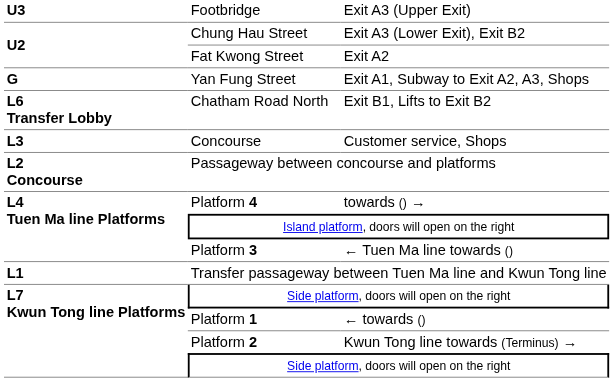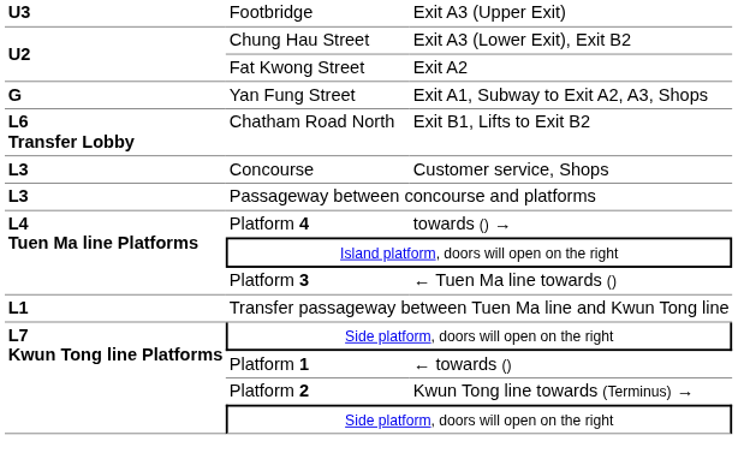 <table cellspacing=0 cellpadding=3>
 <tr>
 <td style="border-bottom:solid 1px gray;" valign=top><strong>U3</strong></td>
 <td style="border-bottom:solid 1px gray;" valign=top>Footbridge</td>
 <td style="border-bottom:solid 1px gray;" valign=top>Exit A3 (Upper Exit)</td>
 </tr>
 <tr>
 <td rowspan="2" style="border-bottom:solid 1px gray; "><strong>U2</strong></td>
 <td style="border-bottom:solid 1px gray; ">Chung Hau Street</td>
 <td style="border-bottom:solid 1px gray; ">Exit A3 (Lower Exit), Exit B2</td>
 </tr>
 <tr>
 <td style="border-bottom:solid 1px gray; ">Fat Kwong Street</td>
 <td style="border-bottom:solid 1px gray; ">Exit A2</td>
 </tr>
 <tr>
 <td style="border-bottom:solid 1px gray;" valign=top><strong>G</strong></td>
 <td style="border-bottom:solid 1px gray;" valign=top>Yan Fung Street</td>
 <td style="border-bottom:solid 1px gray;" valign=top>Exit A1, Subway to Exit A2, A3, Shops</td>
 </tr>
 <tr>
 <td style="border-bottom:solid 1px gray;vertical-align:top;"><strong>L6<br> Transfer Lobby</strong></td>
 <td style="border-bottom:solid 1px gray;" valign=top>Chatham Road North</td>
 <td style="border-bottom:solid 1px gray;" valign=top>Exit B1, Lifts to Exit B2</td>
 </tr>
 <tr>
 <td style="border-bottom:solid 1px gray;vertical-align:top;"><strong>L3</strong></td>
 <td style="border-bottom:solid 1px gray;vertical-align:top;">Concourse</td>
 <td style="border-bottom:solid 1px gray;vertical-align:top;">Customer service, Shops</td>
 </tr>
 <tr>
-<td style="border-bottom:solid 1px gray;vertical-align:top;"><strong>L2<br>Concourse</strong></td>
+<td style="border-bottom:solid 1px gray;vertical-align:top;"><strong>L3</strong></td>
 <td style="border-bottom:solid 1px gray;" colspan=2 valign=top>Passageway between concourse and platforms</td>
 </tr>
 <tr>
 <td style="border-bottom:solid 1px gray;vertical-align:top;" rowspan=3><strong>L4<br>Tuen Ma line Platforms</strong></td>
 <td>Platform <span><strong>4</strong></span></td>
 <td>  towards  <small>()</small> →</td>
 </tr>
 <tr>
 <td style="border-top:solid 2px black;border-right:solid 2px black;border-left:solid 2px black;border-bottom:solid 2px black;text-align:center;" colspan=2><small><a href='#'>Island platform</a>, doors will open on the right</small></td>
 </tr>
 <tr>
 <td style="border-bottom:solid 1px gray;">Platform <span><strong>3</strong></span></td>
 <td style="border-bottom:solid 1px gray;">←  Tuen Ma line towards  <small>()</small></td>
 </tr>
 <tr>
 <td style="border-bottom:solid 1px gray;" valign=top><strong>L1</strong></td>
 <td style="border-bottom:solid 1px gray;" colspan=2 valign=top>Transfer passageway between  Tuen Ma line and  Kwun Tong line</td>
 </tr>
 <tr>
 <td rowspan="4" style="border-bottom:solid 1px gray;vertical-align:top;"><strong>L7<br> Kwun Tong line Platforms</strong></td>
 <td style="border-right:solid 2px black;border-left:solid 2px black;border-bottom:solid 2px black;text-align:center;" colspan=2><small><a href='#'>Side platform</a>, doors will open on the right</small></td>
 </tr>
 <tr>
 <td style="border-bottom:solid 1px gray;">Platform <span><strong>1</strong></span></td>
 <td style="border-bottom:solid 1px gray;">←  towards  <small>()</small></td>
 </tr>
 <tr>
 <td>Platform <span><strong>2</strong></span></td>
 <td> Kwun Tong line towards  <small>(Terminus)</small> →</td>
 </tr>
 <tr>
 <td style="border-top:solid 2px black;border-right:solid 2px black;border-left:solid 2px black;border-bottom:solid 1px gray;text-align:center;" colspan=2><small><a href='#'>Side platform</a>, doors will open on the right</small></td>
 </tr>
 </table>
